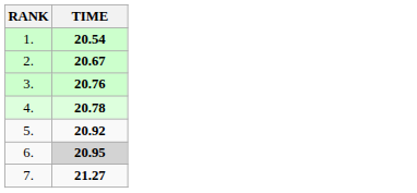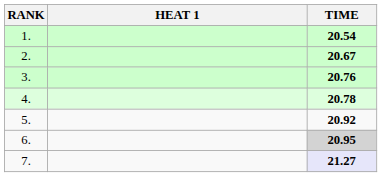 <table class="wikitable" style="border-collapse: collapse; font-size: 90%;">
 <tr>
 <th>RANK</th>
+<th style="width: 20em">HEAT 1</th>
 <th style="width: 5em">TIME</th>
 </tr>
 <tr style="background:#ccffcc;">
 <td align="center">1.</td>
+<td></td>
 <td align="center"><strong>20.54</strong></td>
 </tr>
 <tr style="background:#ccffcc;">
 <td align="center">2.</td>
+<td></td>
 <td align="center"><strong>20.67</strong></td>
 </tr>
 <tr style="background:#ccffcc;">
 <td align="center">3.</td>
+<td></td>
 <td align="center"><strong>20.76</strong></td>
 </tr>
 <tr style="background:#ddffdd;">
 <td align="center">4.</td>
+<td></td>
 <td align="center"><strong>20.78</strong></td>
 </tr>
 <tr>
 <td align="center">5.</td>
+<td></td>
 <td align="center"><strong>20.92</strong></td>
 </tr>
 <tr>
 <td align="center">6.</td>
+<td></td>
 <td align="center" style="background: lightgrey;"><strong>20.95</strong></td>
 </tr>
 <tr>
 <td align="center">7.</td>
-<td align="center"><strong>21.27</strong></td>
+<td></td>
+<td align="center" style="background: lavender;"><strong>21.27</strong></td>
 </tr>
 </table>
